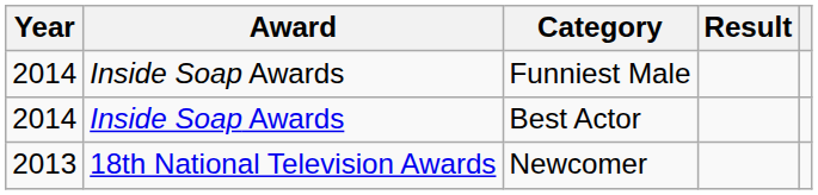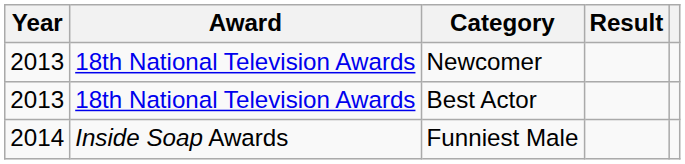 <table class="wikitable">
 <tr>
 <th>Year</th>
 <th>Award</th>
 <th>Category</th>
 <th>Result</th>
 <th></th>
 </tr>
 <tr>
+<td>2013</td>
+<td><a href='#'>18th National Television Awards</a></td>
+<td>Newcomer</td>
+<td></td>
+<td align="center"></td>
+</tr>
+<tr>
+<td>2013</td>
+<td><a href='#'>18th National Television Awards</a></td>
+<td>Best Actor</td>
+<td></td>
+<td align="center"></td>
+</tr>
+<tr>
 <td>2014</td>
 <td><em>Inside Soap</em> Awards</td>
 <td>Funniest Male</td>
 <td></td>
 <td align="center"></td>
 </tr>
-<tr>
-<td>2014</td>
-<td><a href='#'><em>Inside Soap</em> Awards</a></td>
-<td>Best Actor</td>
-<td></td>
-<td align="center"></td>
-</tr>
-<tr>
-<td>2013</td>
-<td><a href='#'>18th National Television Awards</a></td>
-<td>Newcomer</td>
-<td></td>
-<td align="center"></td>
-</tr>
 </table>
